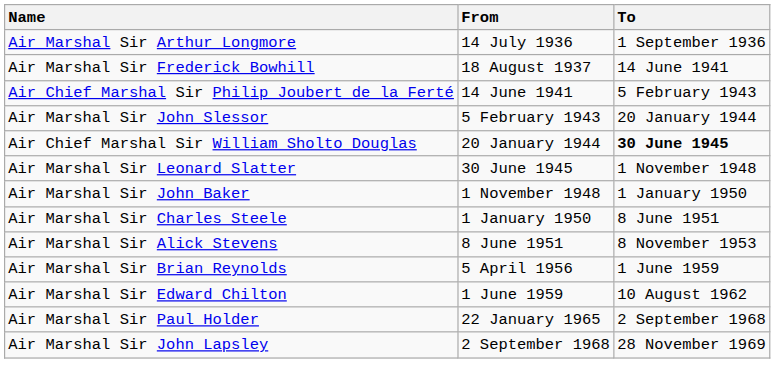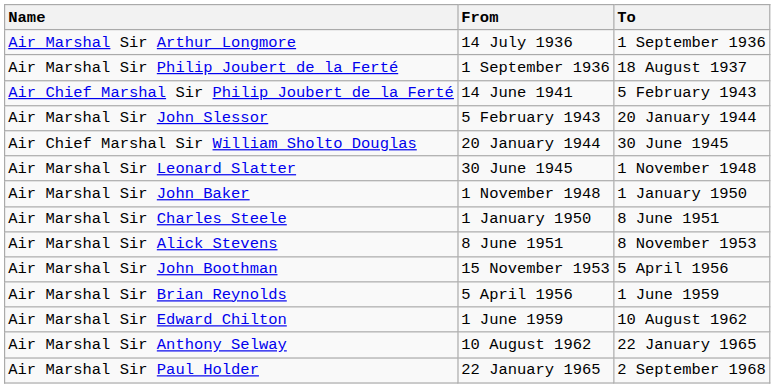 <table class="wikitable">
 <tr>
 <th style="text-align: left;">Name</th>
 <th style="text-align: left;">From</th>
 <th style="text-align: left;">To</th>
 </tr>
 <tr>
 <td><a href='#'>Air Marshal</a> Sir <a href='#'>Arthur Longmore</a></td>
 <td>14 July 1936</td>
 <td>1 September 1936</td>
 </tr>
 <tr>
-<td>Air Marshal Sir <a href='#'>Frederick Bowhill</a></td>
+<td>Air Marshal Sir <a href='#'>Philip Joubert de la Ferté</a></td>
+<td>1 September 1936</td>
 <td>18 August 1937</td>
-<td>14 June 1941</td>
 </tr>
 <tr>
 <td><a href='#'>Air Chief Marshal</a> Sir <a href='#'>Philip Joubert de la Ferté</a></td>
 <td>14 June 1941</td>
 <td>5 February 1943</td>
 </tr>
 <tr>
 <td>Air Marshal Sir <a href='#'>John Slessor</a></td>
 <td>5 February 1943</td>
 <td>20 January 1944</td>
 </tr>
 <tr>
 <td>Air Chief Marshal Sir <a href='#'>William Sholto Douglas</a></td>
 <td>20 January 1944</td>
-<td><strong>30 June 1945</strong></td>
+<td>30 June 1945</td>
 </tr>
 <tr>
 <td>Air Marshal Sir <a href='#'>Leonard Slatter</a></td>
 <td>30 June 1945</td>
 <td>1 November 1948</td>
 </tr>
 <tr>
 <td>Air Marshal Sir <a href='#'>John Baker</a></td>
 <td>1 November 1948</td>
 <td>1 January 1950</td>
 </tr>
 <tr>
 <td>Air Marshal Sir <a href='#'>Charles Steele</a></td>
 <td>1 January 1950</td>
 <td>8 June 1951</td>
 </tr>
 <tr>
 <td>Air Marshal Sir <a href='#'>Alick Stevens</a></td>
 <td>8 June 1951</td>
 <td>8 November 1953</td>
 </tr>
 <tr>
+<td>Air Marshal Sir <a href='#'>John Boothman</a></td>
+<td>15 November 1953</td>
+<td>5 April 1956</td>
+</tr>
+<tr>
 <td>Air Marshal Sir <a href='#'>Brian Reynolds</a></td>
 <td>5 April 1956</td>
 <td>1 June 1959</td>
 </tr>
 <tr>
 <td>Air Marshal Sir <a href='#'>Edward Chilton</a></td>
 <td>1 June 1959</td>
 <td>10 August 1962</td>
 </tr>
 <tr>
+<td>Air Marshal Sir <a href='#'>Anthony Selway</a></td>
+<td>10 August 1962</td>
+<td>22 January 1965</td>
+</tr>
+<tr>
 <td>Air Marshal Sir <a href='#'>Paul Holder</a></td>
 <td>22 January 1965</td>
 <td>2 September 1968</td>
 </tr>
-<tr>
-<td>Air Marshal Sir <a href='#'>John Lapsley</a></td>
-<td>2 September 1968</td>
-<td>28 November 1969</td>
-</tr>
 </table>
